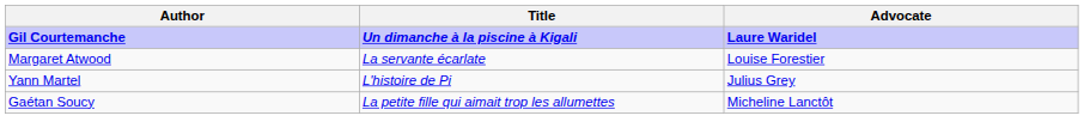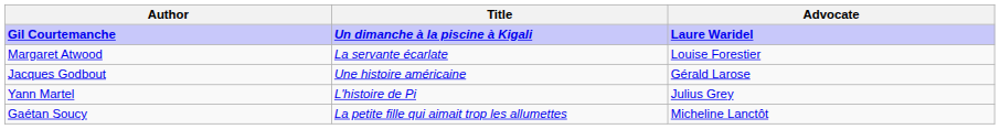 <table class="wikitable" style="width:100%;">
 <tr>
 <th width=33%>Author</th>
 <th width=34%>Title</th>
 <th width=34%>Advocate</th>
 </tr>
 <tr>
 <td style="background:#C8C8FA"><strong><a href='#'>Gil Courtemanche</a></strong></td>
 <td style="background:#C8C8FA"><strong><em><a href='#'>Un dimanche à la piscine à Kigali</a></em></strong></td>
 <td style="background:#C8C8FA"><strong><a href='#'>Laure Waridel</a></strong></td>
 </tr>
 <tr>
 <td><a href='#'>Margaret Atwood</a></td>
 <td><em><a href='#'>La servante écarlate</a></em></td>
 <td><a href='#'>Louise Forestier</a></td>
 </tr>
 <tr>
+<td><a href='#'>Jacques Godbout</a></td>
+<td><em><a href='#'>Une histoire américaine</a></em></td>
+<td><a href='#'>Gérald Larose</a></td>
+</tr>
+<tr>
 <td><a href='#'>Yann Martel</a></td>
 <td><em><a href='#'>L'histoire de Pi</a></em></td>
 <td><a href='#'>Julius Grey</a></td>
 </tr>
 <tr>
 <td><a href='#'>Gaétan Soucy</a></td>
 <td><em><a href='#'>La petite fille qui aimait trop les allumettes</a></em></td>
 <td><a href='#'>Micheline Lanctôt</a></td>
 </tr>
 </table>
